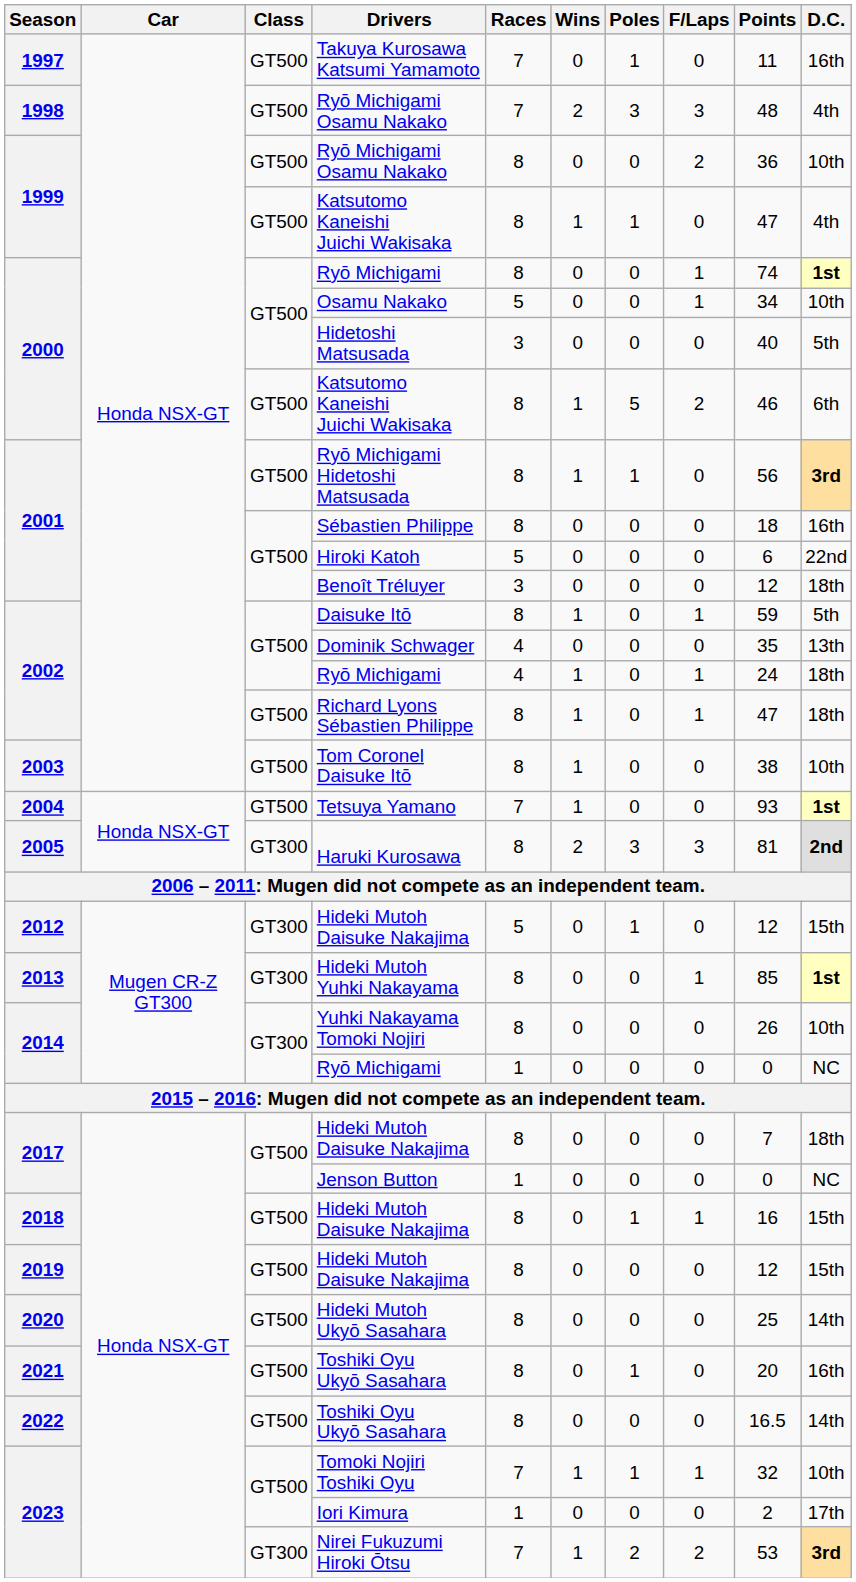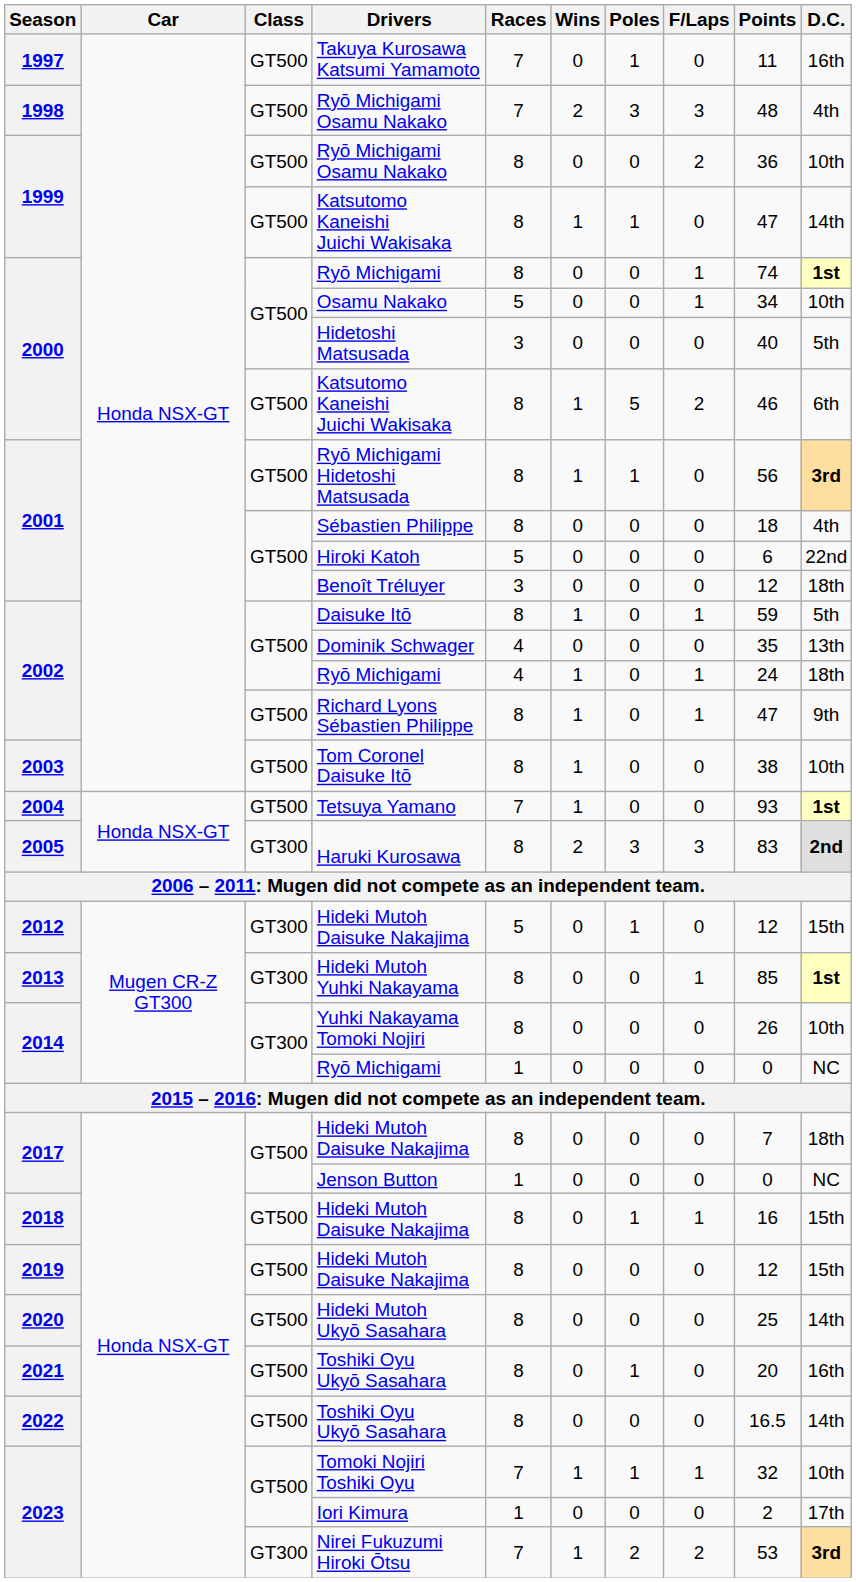 <table class="wikitable" style="font-size:85%; text-align:center">
 <tr>
 <th>Season</th>
 <th>Car</th>
 <th>Class</th>
 <th>Drivers</th>
 <th>Races</th>
 <th>Wins</th>
 <th>Poles</th>
 <th>F/Laps</th>
 <th>Points</th>
 <th>D.C.</th>
 </tr>
 <tr>
 <th><a href='#'>1997</a></th>
 <td rowspan="17"><a href='#'>Honda NSX-GT</a></td>
 <td>GT500</td>
 <td align="left"> <a href='#'>Takuya Kurosawa</a><br> <a href='#'>Katsumi Yamamoto</a></td>
 <td>7</td>
 <td>0</td>
 <td>1</td>
 <td>0</td>
 <td>11</td>
 <td>16th</td>
 </tr>
 <tr>
 <th><a href='#'>1998</a></th>
 <td>GT500</td>
 <td align="left"> <a href='#'>Ryō Michigami</a><br> <a href='#'>Osamu Nakako</a></td>
 <td>7</td>
 <td>2</td>
 <td>3</td>
 <td>3</td>
 <td>48</td>
 <td>4th</td>
 </tr>
 <tr>
 <th rowspan="2"><a href='#'>1999</a></th>
 <td>GT500</td>
 <td align="left"> <a href='#'>Ryō Michigami</a><br> <a href='#'>Osamu Nakako</a></td>
 <td>8</td>
 <td>0</td>
 <td>0</td>
 <td>2</td>
 <td>36</td>
 <td>10th</td>
 </tr>
 <tr>
 <td>GT500</td>
 <td align="left"> <a href='#'>Katsutomo Kaneishi</a><br> <a href='#'>Juichi Wakisaka</a></td>
 <td>8</td>
 <td>1</td>
 <td>1</td>
 <td>0</td>
 <td>47</td>
-<td>4th</td>
+<td>14th</td>
 </tr>
 <tr>
 <th rowspan="4"><a href='#'>2000</a></th>
 <td rowspan="3">GT500</td>
 <td align="left"> <a href='#'>Ryō Michigami</a></td>
 <td>8</td>
 <td>0</td>
 <td>0</td>
 <td>1</td>
 <td>74</td>
 <td style="background:#FFFFBF;"><strong>1st</strong></td>
 </tr>
 <tr>
 <td align=left> <a href='#'>Osamu Nakako</a></td>
 <td>5</td>
 <td>0</td>
 <td>0</td>
 <td>1</td>
 <td>34</td>
 <td>10th</td>
 </tr>
 <tr>
 <td align=left> <a href='#'>Hidetoshi Matsusada</a></td>
 <td>3</td>
 <td>0</td>
 <td>0</td>
 <td>0</td>
 <td>40</td>
 <td>5th</td>
 </tr>
 <tr>
 <td>GT500</td>
 <td align=left> <a href='#'>Katsutomo Kaneishi</a><br> <a href='#'>Juichi Wakisaka</a></td>
 <td>8</td>
 <td>1</td>
 <td>5</td>
 <td>2</td>
 <td>46</td>
 <td>6th</td>
 </tr>
 <tr>
 <th rowspan="4"><a href='#'>2001</a></th>
 <td>GT500</td>
 <td align="left"> <a href='#'>Ryō Michigami</a><br> <a href='#'>Hidetoshi Matsusada</a></td>
 <td>8</td>
 <td>1</td>
 <td>1</td>
 <td>0</td>
 <td>56</td>
 <td style="background:#FFDF9F;"><strong>3rd</strong></td>
 </tr>
 <tr>
 <td rowspan="3">GT500</td>
 <td align="left"> <a href='#'>Sébastien Philippe</a></td>
 <td>8</td>
 <td>0</td>
 <td>0</td>
 <td>0</td>
 <td>18</td>
-<td>16th</td>
+<td>4th</td>
 </tr>
 <tr>
 <td align=left> <a href='#'>Hiroki Katoh</a></td>
 <td>5</td>
 <td>0</td>
 <td>0</td>
 <td>0</td>
 <td>6</td>
 <td>22nd</td>
 </tr>
 <tr>
 <td align=left> <a href='#'>Benoît Tréluyer</a></td>
 <td>3</td>
 <td>0</td>
 <td>0</td>
 <td>0</td>
 <td>12</td>
 <td>18th</td>
 </tr>
 <tr>
 <th rowspan="4"><a href='#'>2002</a></th>
 <td rowspan="3">GT500</td>
 <td align="left"> <a href='#'>Daisuke Itō</a></td>
 <td>8</td>
 <td>1</td>
 <td>0</td>
 <td>1</td>
 <td>59</td>
 <td>5th</td>
 </tr>
 <tr>
 <td align="left"> <a href='#'>Dominik Schwager</a></td>
 <td>4</td>
 <td>0</td>
 <td>0</td>
 <td>0</td>
 <td>35</td>
 <td>13th</td>
 </tr>
 <tr>
 <td align="left"> <a href='#'>Ryō Michigami</a></td>
 <td>4</td>
 <td>1</td>
 <td>0</td>
 <td>1</td>
 <td>24</td>
 <td>18th</td>
 </tr>
 <tr>
 <td>GT500</td>
 <td align="left"> <a href='#'>Richard Lyons</a><br> <a href='#'>Sébastien Philippe</a></td>
 <td>8</td>
 <td>1</td>
 <td>0</td>
 <td>1</td>
 <td>47</td>
-<td>18th</td>
+<td>9th</td>
 </tr>
 <tr>
 <th><a href='#'>2003</a></th>
 <td>GT500</td>
 <td align="left"> <a href='#'>Tom Coronel</a><br> <a href='#'>Daisuke Itō</a></td>
 <td>8</td>
 <td>1</td>
 <td>0</td>
 <td>0</td>
 <td>38</td>
 <td>10th</td>
 </tr>
 <tr>
 <th><a href='#'>2004</a></th>
 <td rowspan="2"><a href='#'>Honda NSX-GT</a></td>
 <td>GT500</td>
 <td align="left"> <a href='#'>Tetsuya Yamano</a><br> </td>
 <td>7</td>
 <td>1</td>
 <td>0</td>
 <td>0</td>
 <td>93</td>
 <td style="background:#FFFFBF;"><strong>1st</strong></td>
 </tr>
 <tr>
 <th><a href='#'>2005</a></th>
 <td>GT300</td>
 <td align="left"> <br> <a href='#'>Haruki Kurosawa</a></td>
 <td>8</td>
 <td>2</td>
 <td>3</td>
 <td>3</td>
-<td>81</td>
+<td>83</td>
 <td style="background:#DFDFDF;"><strong>2nd</strong></td>
 </tr>
 <tr>
 <th colspan="10"><a href='#'>2006</a> – <a href='#'>2011</a>: Mugen did not compete as an independent team.</th>
 </tr>
 <tr>
 <th><a href='#'>2012</a></th>
 <td rowspan="4"><a href='#'>Mugen CR-Z GT300</a></td>
 <td>GT300</td>
 <td align="left"> <a href='#'>Hideki Mutoh</a><br> <a href='#'>Daisuke Nakajima</a></td>
 <td>5</td>
 <td>0</td>
 <td>1</td>
 <td>0</td>
 <td>12</td>
 <td>15th</td>
 </tr>
 <tr>
 <th><a href='#'>2013</a></th>
 <td>GT300</td>
 <td align="left"> <a href='#'>Hideki Mutoh</a><br> <a href='#'>Yuhki Nakayama</a></td>
 <td>8</td>
 <td>0</td>
 <td>0</td>
 <td>1</td>
 <td>85</td>
 <td style="background:#FFFFBF;"><strong>1st</strong></td>
 </tr>
 <tr>
 <th rowspan="2"><a href='#'>2014</a></th>
 <td rowspan="2">GT300</td>
 <td align="left"> <a href='#'>Yuhki Nakayama</a><br> <a href='#'>Tomoki Nojiri</a></td>
 <td>8</td>
 <td>0</td>
 <td>0</td>
 <td>0</td>
 <td>26</td>
 <td>10th</td>
 </tr>
 <tr>
 <td align="left"> <a href='#'>Ryō Michigami</a></td>
 <td>1</td>
 <td>0</td>
 <td>0</td>
 <td>0</td>
 <td>0</td>
 <td>NC</td>
 </tr>
 <tr>
 <th colspan="10"><a href='#'>2015</a> – <a href='#'>2016</a>: Mugen did not compete as an independent team.</th>
 </tr>
 <tr>
 <th rowspan="2"><a href='#'>2017</a></th>
 <td rowspan="10"><a href='#'>Honda NSX-GT</a></td>
 <td rowspan="2">GT500</td>
 <td align="left"> <a href='#'>Hideki Mutoh</a><br> <a href='#'>Daisuke Nakajima</a></td>
 <td>8</td>
 <td>0</td>
 <td>0</td>
 <td>0</td>
 <td>7</td>
 <td>18th</td>
 </tr>
 <tr>
 <td align="left"> <a href='#'>Jenson Button</a></td>
 <td>1</td>
 <td>0</td>
 <td>0</td>
 <td>0</td>
 <td>0</td>
 <td>NC</td>
 </tr>
 <tr>
 <th><a href='#'>2018</a></th>
 <td>GT500</td>
 <td align="left"> <a href='#'>Hideki Mutoh</a><br> <a href='#'>Daisuke Nakajima</a></td>
 <td>8</td>
 <td>0</td>
 <td>1</td>
 <td>1</td>
 <td>16</td>
 <td>15th</td>
 </tr>
 <tr>
 <th><a href='#'>2019</a></th>
 <td>GT500</td>
 <td align="left"> <a href='#'>Hideki Mutoh</a><br> <a href='#'>Daisuke Nakajima</a></td>
 <td>8</td>
 <td>0</td>
 <td>0</td>
 <td>0</td>
 <td>12</td>
 <td>15th</td>
 </tr>
 <tr>
 <th><a href='#'>2020</a></th>
 <td>GT500</td>
 <td align="left"> <a href='#'>Hideki Mutoh</a><br> <a href='#'>Ukyō Sasahara</a></td>
 <td>8</td>
 <td>0</td>
 <td>0</td>
 <td>0</td>
 <td>25</td>
 <td>14th</td>
 </tr>
 <tr>
 <th><a href='#'>2021</a></th>
 <td>GT500</td>
 <td align="left"> <a href='#'>Toshiki Oyu</a><br> <a href='#'>Ukyō Sasahara</a></td>
 <td>8</td>
 <td>0</td>
 <td>1</td>
 <td>0</td>
 <td>20</td>
 <td>16th</td>
 </tr>
 <tr>
 <th><a href='#'>2022</a></th>
 <td>GT500</td>
 <td align="left"> <a href='#'>Toshiki Oyu</a><br> <a href='#'>Ukyō Sasahara</a></td>
 <td>8</td>
 <td>0</td>
 <td>0</td>
 <td>0</td>
 <td>16.5</td>
 <td>14th</td>
 </tr>
 <tr>
 <th rowspan="3"><a href='#'>2023</a></th>
 <td rowspan="2">GT500</td>
 <td align="left"> <a href='#'>Tomoki Nojiri</a><br> <a href='#'>Toshiki Oyu</a></td>
 <td>7</td>
 <td>1</td>
 <td>1</td>
 <td>1</td>
 <td>32</td>
 <td>10th</td>
 </tr>
 <tr>
 <td align="left"> <a href='#'>Iori Kimura</a></td>
 <td>1</td>
 <td>0</td>
 <td>0</td>
 <td>0</td>
 <td>2</td>
 <td>17th</td>
 </tr>
 <tr>
 <td>GT300</td>
 <td align="left"> <a href='#'>Nirei Fukuzumi</a><br> <a href='#'>Hiroki Ōtsu</a></td>
 <td>7</td>
 <td>1</td>
 <td>2</td>
 <td>2</td>
 <td>53</td>
 <td style="background:#FFDF9F;"><strong>3rd</strong></td>
 </tr>
 </table>
